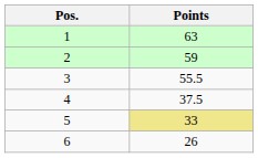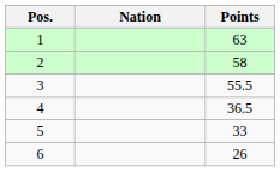 <table class="wikitable gauche" cellspacing="1" style="width:300px;">
 <tr style="background:#efefef; text-align:center;">
 <th style="width:70px;">Pos.</th>
+<th>Nation</th>
 <th style="width:70px;">Points</th>
 </tr>
 <tr style="vertical-align:top; text-align:center; background:#ccffcc;">
 <td>1</td>
+<td style="text-align:left;"></td>
 <td>63</td>
 </tr>
 <tr style="vertical-align:top; text-align:center; background:#ccffcc;">
 <td>2</td>
-<td>59</td>
+<td style="text-align:left;"></td>
+<td>58</td>
 </tr>
 <tr style="vertical-align:top; text-align:center;">
 <td>3</td>
+<td style="text-align:left;"></td>
 <td>55.5</td>
 </tr>
 <tr style="vertical-align:top; text-align:center;">
 <td>4</td>
-<td>37.5</td>
+<td style="text-align:left;"></td>
+<td>36.5</td>
 </tr>
 <tr style="vertical-align:top; text-align:center;">
 <td>5</td>
-<td style="background: khaki;">33</td>
+<td style="text-align:left;"></td>
+<td>33</td>
 </tr>
 <tr style="vertical-align:top; text-align:center;">
 <td>6</td>
+<td style="text-align:left;"></td>
 <td>26</td>
 </tr>
 </table>
